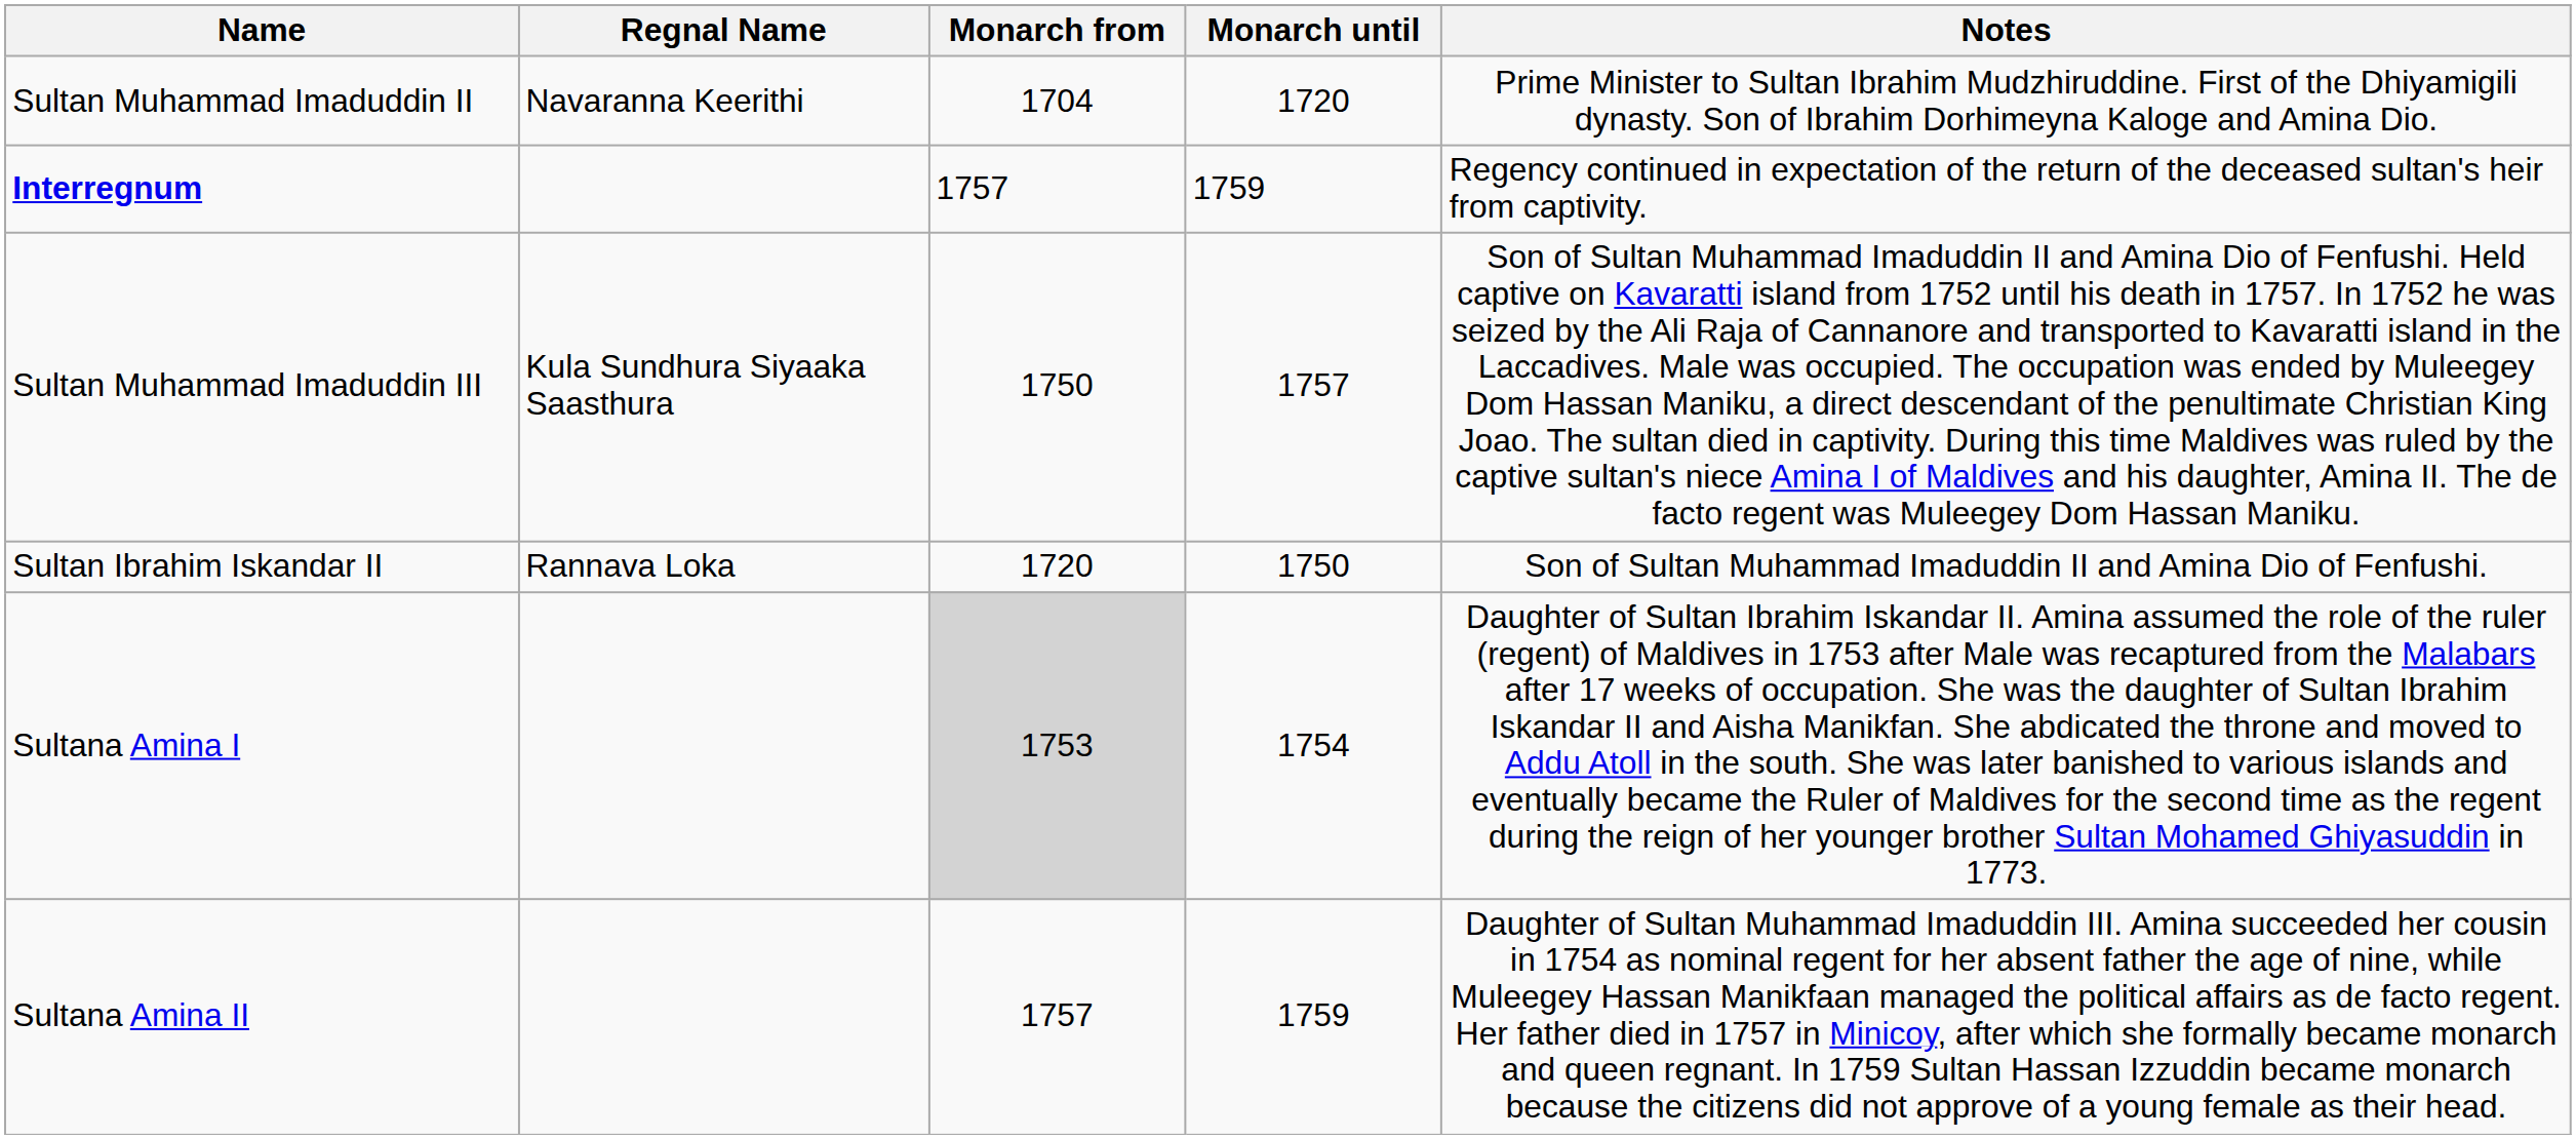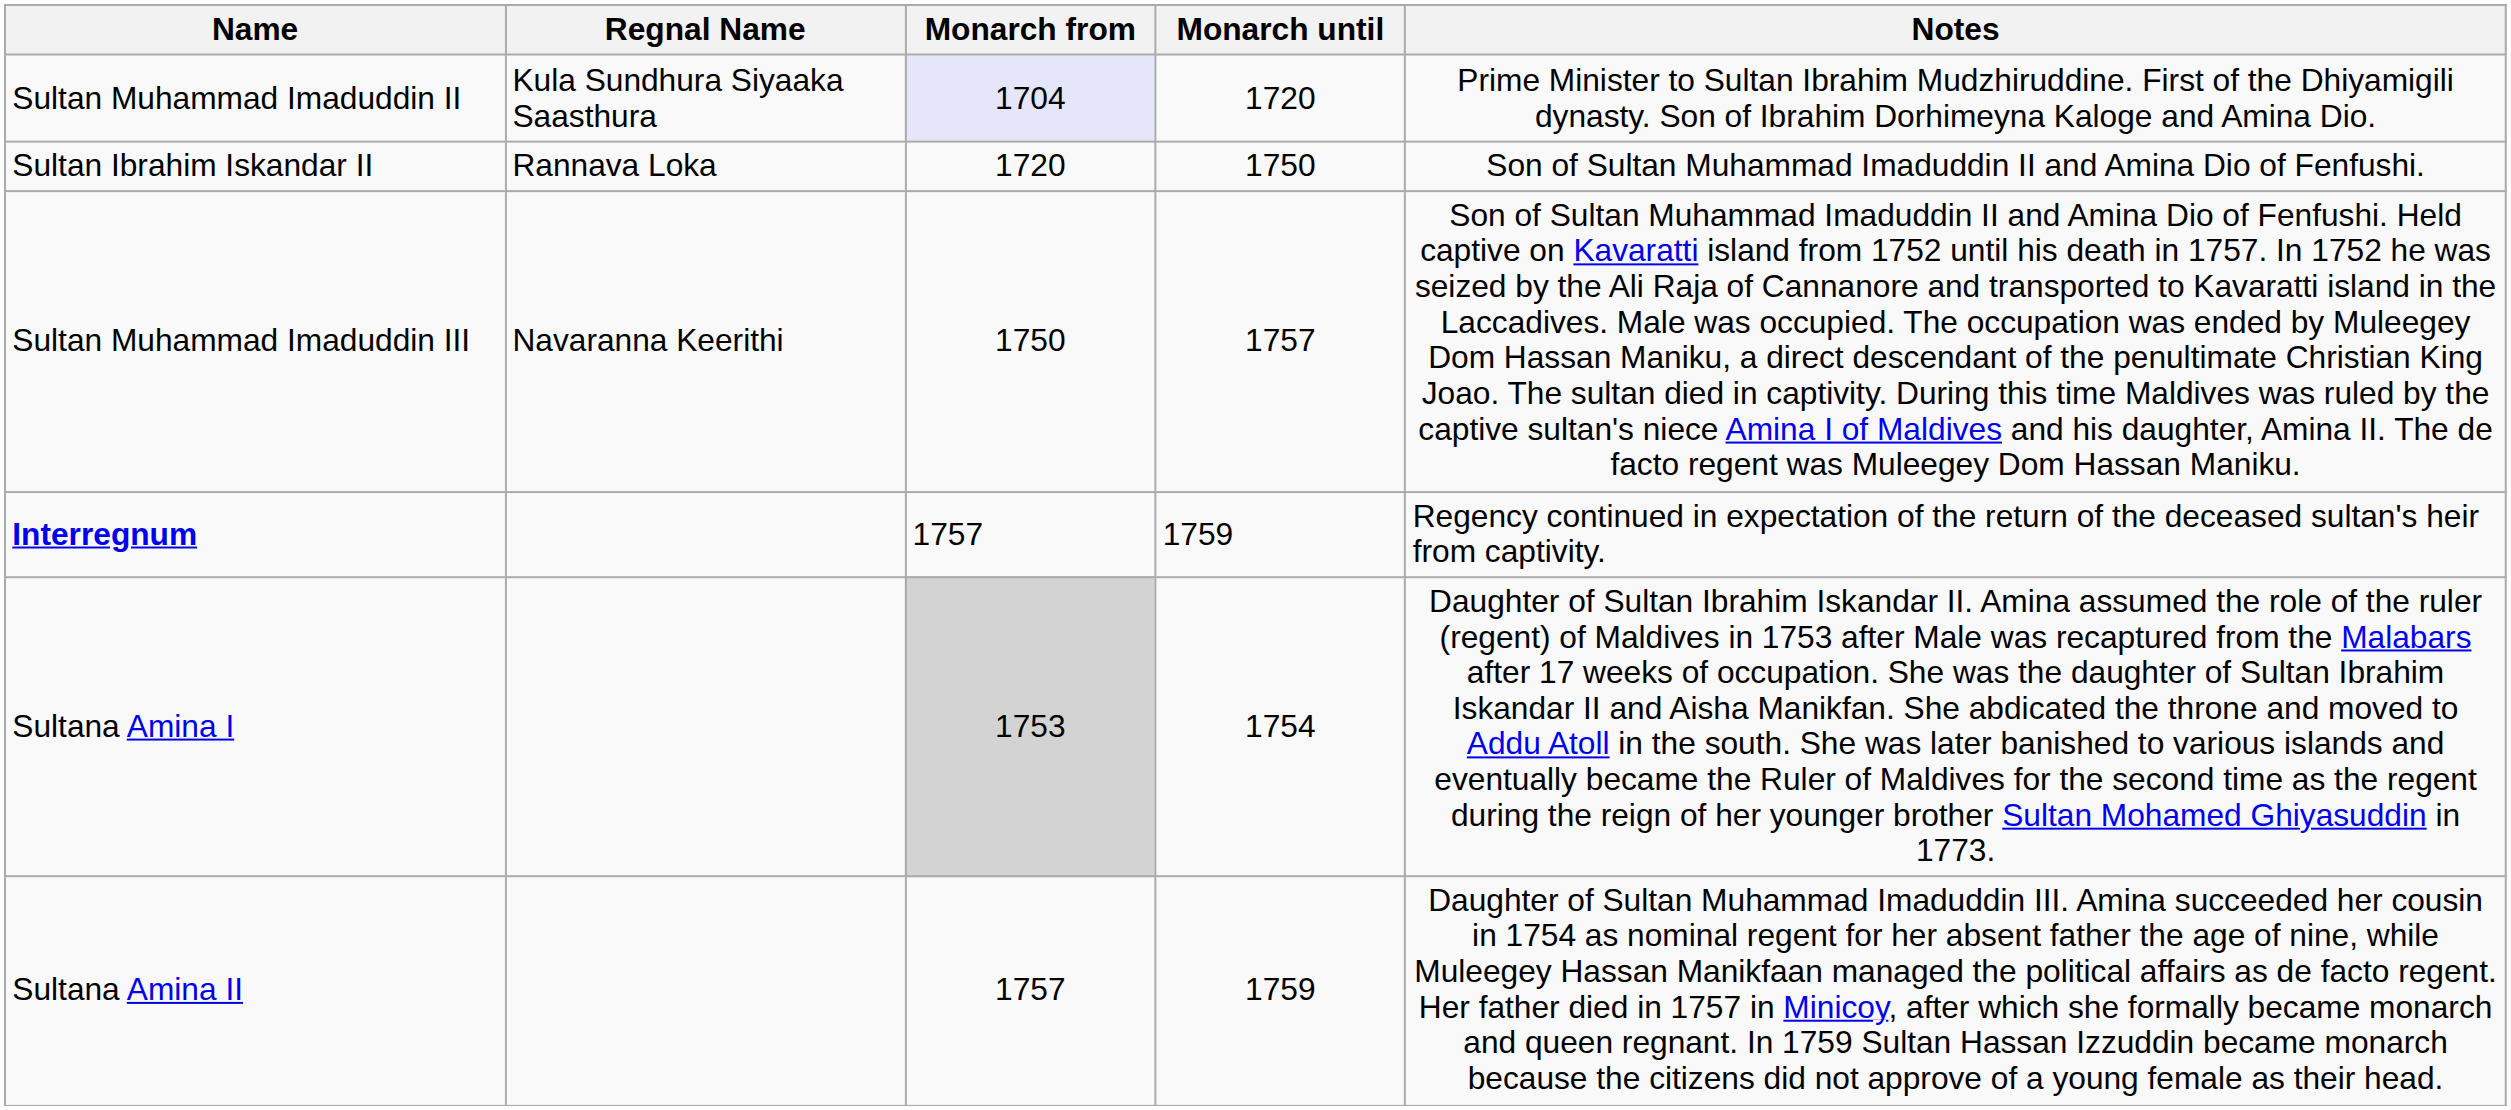 <table width=100% class="wikitable">
 <tr>
 <th width=20%>Name</th>
 <th>Regnal Name</th>
 <th width=10%>Monarch from</th>
 <th width=10%>Monarch until</th>
 <th width=44%>Notes</th>
 </tr>
 <tr>
 <td align="left">Sultan Muhammad Imaduddin II</td>
-<td>Navaranna Keerithi</td>
-<td align="center">1704</td>
+<td>Kula Sundhura Siyaaka Saasthura</td>
+<td align="center" style="background: lavender;">1704</td>
 <td align="center">1720</td>
 <td align="center">Prime Minister to Sultan Ibrahim Mudzhiruddine. First of the Dhiyamigili dynasty. Son of Ibrahim Dorhimeyna Kaloge and Amina Dio.</td>
+</tr>
+<tr>
+<td align="left">Sultan Ibrahim Iskandar II</td>
+<td>Rannava Loka</td>
+<td align="center">1720</td>
+<td align="center">1750</td>
+<td align="center">Son of Sultan Muhammad Imaduddin II and Amina Dio of Fenfushi.</td>
+</tr>
+<tr>
+<td align="left">Sultan Muhammad Imaduddin III</td>
+<td>Navaranna Keerithi</td>
+<td align="center">1750</td>
+<td align="center">1757</td>
+<td align="center">Son of Sultan Muhammad Imaduddin II and Amina Dio of Fenfushi. Held captive on <a href='#'>Kavaratti</a> island from 1752 until his death in 1757. In 1752 he was seized by the Ali Raja of Cannanore and transported to Kavaratti island in the Laccadives. Male was occupied. The occupation was ended by Muleegey Dom Hassan Maniku, a direct descendant of the penultimate Christian King Joao. The sultan died in captivity. During this time Maldives was ruled by the captive sultan's niece <a href='#'>Amina I of Maldives</a> and his daughter, Amina II. The de facto regent was Muleegey Dom Hassan Maniku.</td>
 </tr>
 <tr>
 <td><strong><a href='#'>Interregnum</a></strong></td>
 <td></td>
 <td>1757</td>
 <td>1759</td>
 <td>Regency continued in expectation of the return of the deceased sultan's heir from captivity.</td>
-</tr>
-<tr>
-<td align="left">Sultan Muhammad Imaduddin III</td>
-<td>Kula Sundhura Siyaaka Saasthura</td>
-<td align="center">1750</td>
-<td align="center">1757</td>
-<td align="center">Son of Sultan Muhammad Imaduddin II and Amina Dio of Fenfushi. Held captive on <a href='#'>Kavaratti</a> island from 1752 until his death in 1757. In 1752 he was seized by the Ali Raja of Cannanore and transported to Kavaratti island in the Laccadives. Male was occupied. The occupation was ended by Muleegey Dom Hassan Maniku, a direct descendant of the penultimate Christian King Joao. The sultan died in captivity. During this time Maldives was ruled by the captive sultan's niece <a href='#'>Amina I of Maldives</a> and his daughter, Amina II. The de facto regent was Muleegey Dom Hassan Maniku.</td>
-</tr>
-<tr>
-<td align="left">Sultan Ibrahim Iskandar II</td>
-<td>Rannava Loka</td>
-<td align="center">1720</td>
-<td align="center">1750</td>
-<td align="center">Son of Sultan Muhammad Imaduddin II and Amina Dio of Fenfushi.</td>
 </tr>
 <tr>
 <td align="left">Sultana <a href='#'>Amina I</a></td>
 <td></td>
 <td align="center" style="background: lightgrey;">1753</td>
 <td align="center">1754</td>
 <td align="center">Daughter of Sultan Ibrahim Iskandar II. Amina assumed the role of the ruler (regent) of Maldives in 1753 after Male was recaptured from the <a href='#'>Malabars</a> after 17 weeks of occupation. She was the daughter of Sultan Ibrahim Iskandar II and Aisha Manikfan. She abdicated the throne and moved to <a href='#'>Addu Atoll</a> in the south. She was later banished to various islands and eventually became the Ruler of Maldives for the second time as the regent during the reign of her younger brother <a href='#'>Sultan Mohamed Ghiyasuddin</a> in 1773.</td>
 </tr>
 <tr>
 <td align="left">Sultana <a href='#'>Amina II</a></td>
 <td></td>
 <td align="center">1757</td>
 <td align="center">1759</td>
 <td align="center">Daughter of Sultan Muhammad Imaduddin III. Amina succeeded her cousin in 1754 as nominal regent for her absent father the age of nine, while Muleegey Hassan Manikfaan managed the political affairs as de facto regent. Her father died in 1757 in <a href='#'>Minicoy</a>, after which she formally became monarch and queen regnant. In 1759 Sultan Hassan Izzuddin became monarch because the citizens did not approve of a young female as their head.</td>
 </tr>
 </table>
